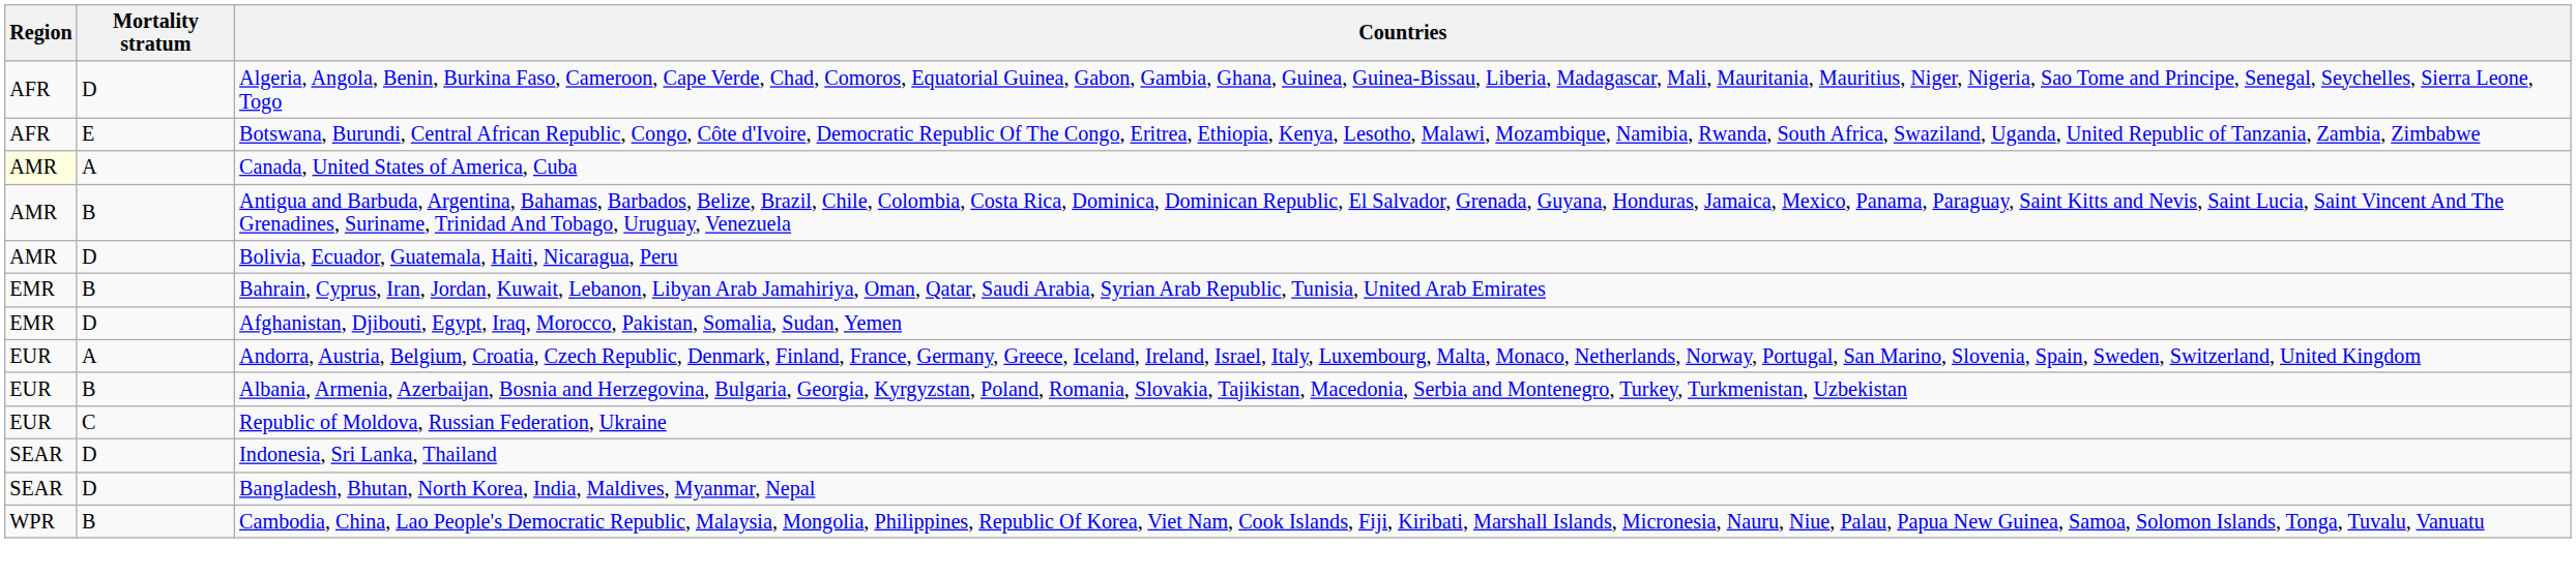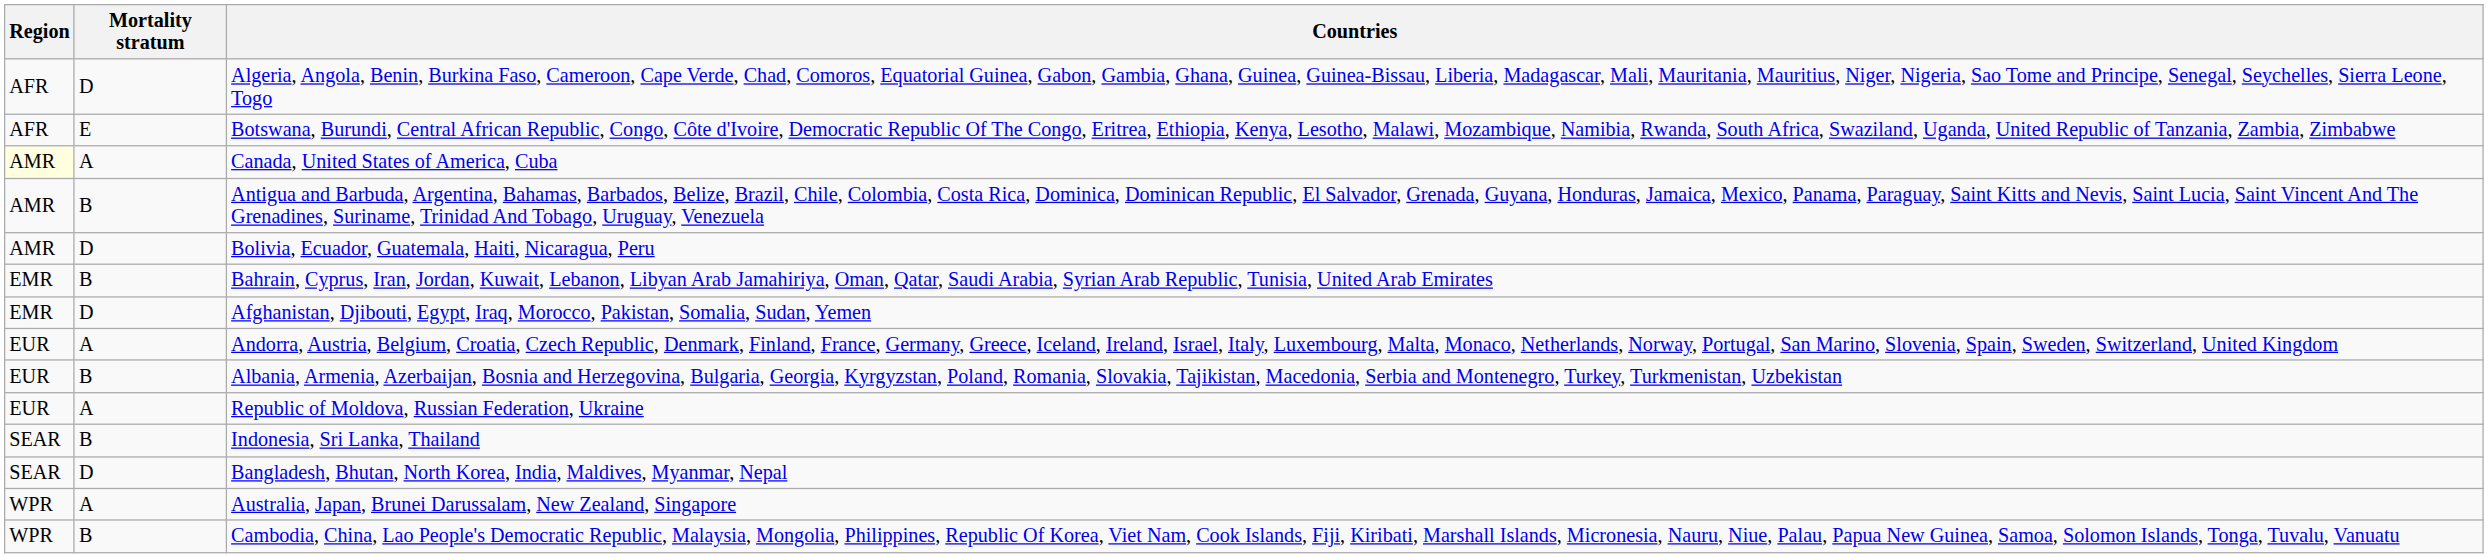 <table class="wikitable sortable" border="1">
 <tr>
 <th>Region</th>
 <th>Mortality stratum</th>
 <th>Countries</th>
 </tr>
 <tr>
 <td>AFR</td>
 <td>D</td>
 <td><a href='#'>Algeria</a>, <a href='#'>Angola</a>, <a href='#'>Benin</a>, <a href='#'>Burkina Faso</a>, <a href='#'>Cameroon</a>, <a href='#'>Cape Verde</a>, <a href='#'>Chad</a>, <a href='#'>Comoros</a>, <a href='#'>Equatorial Guinea</a>, <a href='#'>Gabon</a>, <a href='#'>Gambia</a>, <a href='#'>Ghana</a>, <a href='#'>Guinea</a>, <a href='#'>Guinea-Bissau</a>, <a href='#'>Liberia</a>, <a href='#'>Madagascar</a>, <a href='#'>Mali</a>, <a href='#'>Mauritania</a>, <a href='#'>Mauritius</a>, <a href='#'>Niger</a>, <a href='#'>Nigeria</a>, <a href='#'>Sao Tome and Principe</a>, <a href='#'>Senegal</a>, <a href='#'>Seychelles</a>, <a href='#'>Sierra Leone</a>, <a href='#'>Togo</a></td>
 </tr>
 <tr>
 <td>AFR</td>
 <td>E</td>
 <td><a href='#'>Botswana</a>, <a href='#'>Burundi</a>, <a href='#'>Central African Republic</a>, <a href='#'>Congo</a>, <a href='#'>Côte d'Ivoire</a>, <a href='#'>Democratic Republic Of The Congo</a>, <a href='#'>Eritrea</a>, <a href='#'>Ethiopia</a>, <a href='#'>Kenya</a>, <a href='#'>Lesotho</a>, <a href='#'>Malawi</a>, <a href='#'>Mozambique</a>, <a href='#'>Namibia</a>, <a href='#'>Rwanda</a>, <a href='#'>South Africa</a>, <a href='#'>Swaziland</a>, <a href='#'>Uganda</a>, <a href='#'>United Republic of Tanzania</a>, <a href='#'>Zambia</a>, <a href='#'>Zimbabwe</a></td>
 </tr>
 <tr>
 <td style="background: lightyellow;">AMR</td>
 <td>A</td>
 <td><a href='#'>Canada</a>, <a href='#'>United States of America</a>, <a href='#'>Cuba</a></td>
 </tr>
 <tr>
 <td>AMR</td>
 <td>B</td>
 <td><a href='#'>Antigua and Barbuda</a>, <a href='#'>Argentina</a>, <a href='#'>Bahamas</a>, <a href='#'>Barbados</a>, <a href='#'>Belize</a>, <a href='#'>Brazil</a>, <a href='#'>Chile</a>, <a href='#'>Colombia</a>, <a href='#'>Costa Rica</a>, <a href='#'>Dominica</a>, <a href='#'>Dominican Republic</a>, <a href='#'>El Salvador</a>, <a href='#'>Grenada</a>, <a href='#'>Guyana</a>, <a href='#'>Honduras</a>, <a href='#'>Jamaica</a>, <a href='#'>Mexico</a>, <a href='#'>Panama</a>, <a href='#'>Paraguay</a>, <a href='#'>Saint Kitts and Nevis</a>, <a href='#'>Saint Lucia</a>, <a href='#'>Saint Vincent And The Grenadines</a>, <a href='#'>Suriname</a>, <a href='#'>Trinidad And Tobago</a>, <a href='#'>Uruguay</a>, <a href='#'>Venezuela</a></td>
 </tr>
 <tr>
 <td>AMR</td>
 <td>D</td>
 <td><a href='#'>Bolivia</a>, <a href='#'>Ecuador</a>, <a href='#'>Guatemala</a>, <a href='#'>Haiti</a>, <a href='#'>Nicaragua</a>, <a href='#'>Peru</a></td>
 </tr>
 <tr>
 <td>EMR</td>
 <td>B</td>
 <td><a href='#'>Bahrain</a>, <a href='#'>Cyprus</a>, <a href='#'>Iran</a>, <a href='#'>Jordan</a>, <a href='#'>Kuwait</a>, <a href='#'>Lebanon</a>, <a href='#'>Libyan Arab Jamahiriya</a>, <a href='#'>Oman</a>, <a href='#'>Qatar</a>, <a href='#'>Saudi Arabia</a>, <a href='#'>Syrian Arab Republic</a>, <a href='#'>Tunisia</a>, <a href='#'>United Arab Emirates</a></td>
 </tr>
 <tr>
 <td>EMR</td>
 <td>D</td>
 <td><a href='#'>Afghanistan</a>, <a href='#'>Djibouti</a>, <a href='#'>Egypt</a>, <a href='#'>Iraq</a>, <a href='#'>Morocco</a>, <a href='#'>Pakistan</a>, <a href='#'>Somalia</a>, <a href='#'>Sudan</a>, <a href='#'>Yemen</a></td>
 </tr>
 <tr>
 <td>EUR</td>
 <td>A</td>
 <td><a href='#'>Andorra</a>, <a href='#'>Austria</a>, <a href='#'>Belgium</a>, <a href='#'>Croatia</a>, <a href='#'>Czech Republic</a>, <a href='#'>Denmark</a>, <a href='#'>Finland</a>, <a href='#'>France</a>, <a href='#'>Germany</a>, <a href='#'>Greece</a>, <a href='#'>Iceland</a>, <a href='#'>Ireland</a>, <a href='#'>Israel</a>, <a href='#'>Italy</a>, <a href='#'>Luxembourg</a>, <a href='#'>Malta</a>, <a href='#'>Monaco</a>, <a href='#'>Netherlands</a>, <a href='#'>Norway</a>, <a href='#'>Portugal</a>, <a href='#'>San Marino</a>, <a href='#'>Slovenia</a>, <a href='#'>Spain</a>, <a href='#'>Sweden</a>, <a href='#'>Switzerland</a>, <a href='#'>United Kingdom</a></td>
 </tr>
 <tr>
 <td>EUR</td>
 <td>B</td>
 <td><a href='#'>Albania</a>, <a href='#'>Armenia</a>, <a href='#'>Azerbaijan</a>, <a href='#'>Bosnia and Herzegovina</a>, <a href='#'>Bulgaria</a>, <a href='#'>Georgia</a>, <a href='#'>Kyrgyzstan</a>, <a href='#'>Poland</a>, <a href='#'>Romania</a>, <a href='#'>Slovakia</a>, <a href='#'>Tajikistan</a>, <a href='#'>Macedonia</a>, <a href='#'>Serbia and Montenegro</a>, <a href='#'>Turkey</a>, <a href='#'>Turkmenistan</a>, <a href='#'>Uzbekistan</a></td>
 </tr>
 <tr>
 <td>EUR</td>
-<td>C</td>
+<td>A</td>
 <td><a href='#'>Republic of Moldova</a>, <a href='#'>Russian Federation</a>, <a href='#'>Ukraine</a></td>
 </tr>
 <tr>
 <td>SEAR</td>
-<td>D</td>
+<td>B</td>
 <td><a href='#'>Indonesia</a>, <a href='#'>Sri Lanka</a>, <a href='#'>Thailand</a></td>
 </tr>
 <tr>
 <td>SEAR</td>
 <td>D</td>
 <td><a href='#'>Bangladesh</a>, <a href='#'>Bhutan</a>, <a href='#'>North Korea</a>, <a href='#'>India</a>, <a href='#'>Maldives</a>, <a href='#'>Myanmar</a>, <a href='#'>Nepal</a></td>
 </tr>
 <tr>
 <td>WPR</td>
+<td>A</td>
+<td><a href='#'>Australia</a>, <a href='#'>Japan</a>, <a href='#'>Brunei Darussalam</a>, <a href='#'>New Zealand</a>, <a href='#'>Singapore</a></td>
+</tr>
+<tr>
+<td>WPR</td>
 <td>B</td>
 <td><a href='#'>Cambodia</a>, <a href='#'>China</a>, <a href='#'>Lao People's Democratic Republic</a>, <a href='#'>Malaysia</a>, <a href='#'>Mongolia</a>, <a href='#'>Philippines</a>, <a href='#'>Republic Of Korea</a>, <a href='#'>Viet Nam</a>, <a href='#'>Cook Islands</a>, <a href='#'>Fiji</a>, <a href='#'>Kiribati</a>, <a href='#'>Marshall Islands</a>, <a href='#'>Micronesia</a>, <a href='#'>Nauru</a>, <a href='#'>Niue</a>, <a href='#'>Palau</a>, <a href='#'>Papua New Guinea</a>, <a href='#'>Samoa</a>, <a href='#'>Solomon Islands</a>, <a href='#'>Tonga</a>, <a href='#'>Tuvalu</a>, <a href='#'>Vanuatu</a></td>
 </tr>
 </table>
